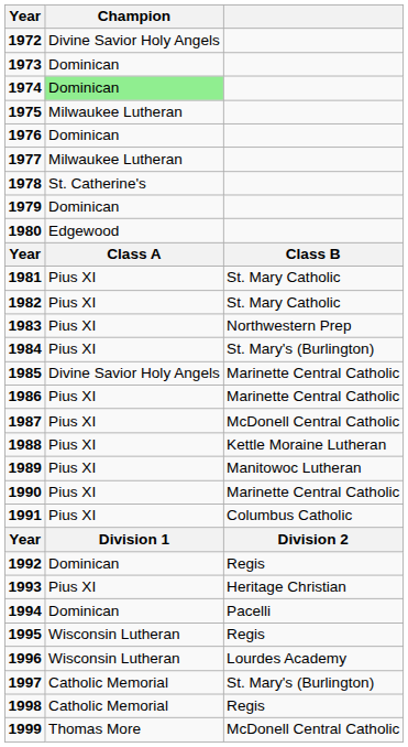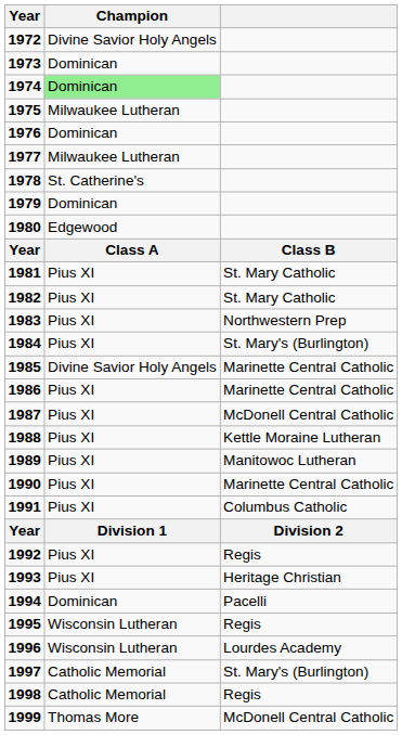 <table class="wikitable mw-collapsible mw-collapsed">
 <tr>
 <th>Year</th>
 <th>Champion</th>
 <th></th>
 </tr>
 <tr>
 <td><strong>1972</strong></td>
 <td>Divine Savior Holy Angels</td>
 <td></td>
 </tr>
 <tr>
 <td><strong>1973</strong></td>
 <td>Dominican</td>
 <td></td>
 </tr>
 <tr>
 <td><strong>1974</strong></td>
 <td style="background: lightgreen;">Dominican</td>
 <td></td>
 </tr>
 <tr>
 <td><strong>1975</strong></td>
 <td>Milwaukee Lutheran</td>
 <td></td>
 </tr>
 <tr>
 <td><strong>1976</strong></td>
 <td>Dominican</td>
 <td></td>
 </tr>
 <tr>
 <td><strong>1977</strong></td>
 <td>Milwaukee Lutheran</td>
 <td></td>
 </tr>
 <tr>
 <td><strong>1978</strong></td>
 <td>St. Catherine's</td>
 <td></td>
 </tr>
 <tr>
 <td><strong>1979</strong></td>
 <td>Dominican</td>
 <td></td>
 </tr>
 <tr>
 <td><strong>1980</strong></td>
 <td>Edgewood</td>
 <td></td>
 </tr>
 <tr>
 <th>Year</th>
 <th>Class A</th>
 <th>Class B</th>
 </tr>
 <tr>
 <td><strong>1981</strong></td>
 <td>Pius XI</td>
 <td>St. Mary Catholic</td>
 </tr>
 <tr>
 <td><strong>1982</strong></td>
 <td>Pius XI</td>
 <td>St. Mary Catholic</td>
 </tr>
 <tr>
 <td><strong>1983</strong></td>
 <td>Pius XI</td>
 <td>Northwestern Prep</td>
 </tr>
 <tr>
 <td><strong>1984</strong></td>
 <td>Pius XI</td>
 <td>St. Mary's (Burlington)</td>
 </tr>
 <tr>
 <td><strong>1985</strong></td>
 <td>Divine Savior Holy Angels</td>
 <td>Marinette Central Catholic</td>
 </tr>
 <tr>
 <td><strong>1986</strong></td>
 <td>Pius XI</td>
 <td>Marinette Central Catholic</td>
 </tr>
 <tr>
 <td><strong>1987</strong></td>
 <td>Pius XI</td>
 <td>McDonell Central Catholic</td>
 </tr>
 <tr>
 <td><strong>1988</strong></td>
 <td>Pius XI</td>
 <td>Kettle Moraine Lutheran</td>
 </tr>
 <tr>
 <td><strong>1989</strong></td>
 <td>Pius XI</td>
 <td>Manitowoc Lutheran</td>
 </tr>
 <tr>
 <td><strong>1990</strong></td>
 <td>Pius XI</td>
 <td>Marinette Central Catholic</td>
 </tr>
 <tr>
 <td><strong>1991</strong></td>
 <td>Pius XI</td>
 <td>Columbus Catholic</td>
 </tr>
 <tr>
 <th>Year</th>
 <th>Division 1</th>
 <th>Division 2</th>
 </tr>
 <tr>
 <td><strong>1992</strong></td>
-<td>Dominican</td>
+<td>Pius XI</td>
 <td>Regis</td>
 </tr>
 <tr>
 <td><strong>1993</strong></td>
 <td>Pius XI</td>
 <td>Heritage Christian</td>
 </tr>
 <tr>
 <td><strong>1994</strong></td>
 <td>Dominican</td>
 <td>Pacelli</td>
 </tr>
 <tr>
 <td><strong>1995</strong></td>
 <td>Wisconsin Lutheran</td>
 <td>Regis</td>
 </tr>
 <tr>
 <td><strong>1996</strong></td>
 <td>Wisconsin Lutheran</td>
 <td>Lourdes Academy</td>
 </tr>
 <tr>
 <td><strong>1997</strong></td>
 <td>Catholic Memorial</td>
 <td>St. Mary's (Burlington)</td>
 </tr>
 <tr>
 <td><strong>1998</strong></td>
 <td>Catholic Memorial</td>
 <td>Regis</td>
 </tr>
 <tr>
 <td><strong>1999</strong></td>
 <td>Thomas More</td>
 <td>McDonell Central Catholic</td>
 </tr>
 </table>
